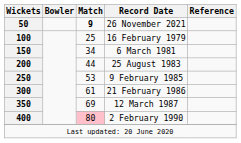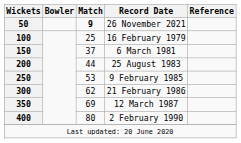 <table class="wikitable plainrowheaders sortable" style="text-align:center;">
 <tr>
 <th scope="col" style="text-align:center;">Wickets</th>
 <th scope="col" style="text-align:center;">Bowler</th>
 <th scope="col" style="text-align:center;">Match</th>
 <th scope="col" style="text-align:center;">Record Date</th>
 <th scope="col" style="text-align:center;">Reference</th>
 </tr>
 <tr>
 <th scope="row" style="text-align:center;">50</th>
 <td></td>
 <td><strong>9</strong></td>
 <td>26 November 2021</td>
 <td></td>
 </tr>
 <tr>
 <th scope="row" style="text-align:center;">100</th>
 <td rowspan=7></td>
 <td>25</td>
 <td>16 February 1979</td>
 <td></td>
 </tr>
 <tr>
 <th scope="row" style="text-align:center;">150</th>
-<td>34</td>
+<td>37</td>
 <td>6 March 1981</td>
 <td></td>
 </tr>
 <tr>
 <th scope="row" style="text-align:center;">200</th>
 <td>44</td>
 <td>25 August 1983</td>
 <td></td>
 </tr>
 <tr>
 <th scope=row style="text-align:center;">250</th>
 <td>53</td>
 <td>9 February 1985</td>
 <td></td>
 </tr>
 <tr>
 <th scope=row style="text-align:center;">300</th>
-<td>61</td>
+<td>62</td>
 <td>21 February 1986</td>
 <td></td>
 </tr>
 <tr>
 <th scope=row style="text-align:center;">350</th>
 <td>69</td>
 <td>12 March 1987</td>
 <td></td>
 </tr>
 <tr>
 <th scope="row" style="text-align:center;">400</th>
-<td style="background: pink;">80</td>
+<td>80</td>
 <td>2 February 1990</td>
 <td></td>
 </tr>
 <tr>
 </tr>
 <tr class=sortbottom>
 <td colspan=5><small>Last updated: 20 June 2020</small></td>
 </tr>
 </table>
